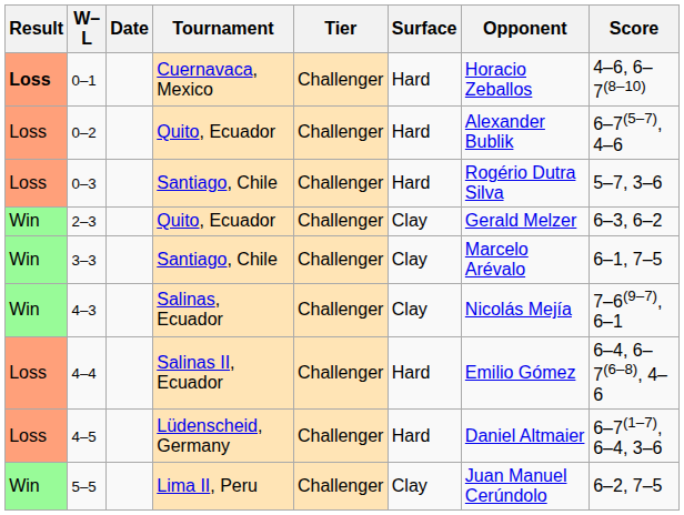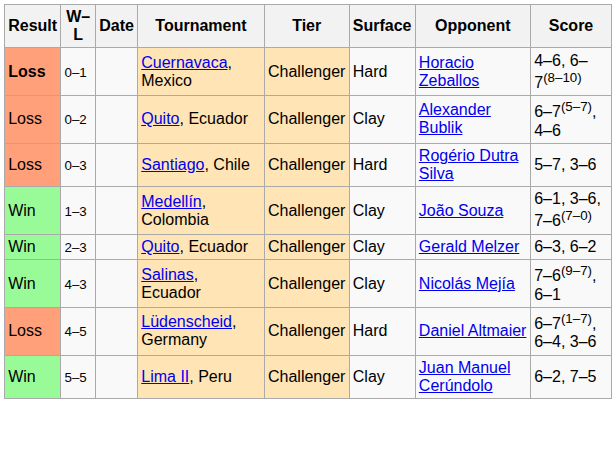 <table class="sortable wikitable nowrap">
 <tr>
 <th>Result</th>
 <th class="unsortable">W–L</th>
 <th>Date</th>
 <th>Tournament</th>
 <th>Tier</th>
 <th>Surface</th>
 <th>Opponent</th>
 <th class="unsortable">Score</th>
 </tr>
 <tr>
 <td bgcolor=FFA07A><strong>Loss</strong></td>
 <td><small>0–1</small></td>
 <td><a href='#'></a></td>
 <td style="background:moccasin;"><a href='#'>Cuernavaca</a>, Mexico</td>
 <td style="background:moccasin;">Challenger</td>
 <td>Hard</td>
 <td> <a href='#'>Horacio Zeballos</a></td>
 <td>4–6, 6–7<sup>(8–10)</sup></td>
 </tr>
 <tr>
 <td bgcolor=FFA07A>Loss</td>
 <td><small>0–2</small></td>
 <td><a href='#'></a></td>
 <td style="background:moccasin"><a href='#'>Quito</a>, Ecuador</td>
 <td style="background:moccasin;">Challenger</td>
-<td>Hard</td>
+<td>Clay</td>
 <td> <a href='#'>Alexander Bublik</a></td>
 <td>6–7<sup>(5–7)</sup>, 4–6</td>
 </tr>
 <tr>
 <td bgcolor=FFA07A>Loss</td>
 <td><small>0–3</small></td>
 <td><a href='#'></a></td>
 <td style="background:moccasin;"><a href='#'>Santiago</a>, Chile</td>
 <td style="background:moccasin;">Challenger</td>
 <td>Hard</td>
 <td> <a href='#'>Rogério Dutra Silva</a></td>
 <td>5–7, 3–6</td>
 </tr>
 <tr>
 <td bgcolor=98FB98>Win</td>
+<td><small>1–3</small></td>
+<td><a href='#'></a></td>
+<td style="background:moccasin;"><a href='#'>Medellín</a>, Colombia</td>
+<td style="background:moccasin;">Challenger</td>
+<td>Clay</td>
+<td> <a href='#'>João Souza</a></td>
+<td>6–1, 3–6, 7–6<sup>(7–0)</sup></td>
+</tr>
+<tr>
+<td bgcolor=98FB98>Win</td>
 <td><small>2–3</small></td>
 <td><a href='#'></a></td>
 <td style="background:moccasin;"><a href='#'>Quito</a>, Ecuador</td>
 <td style="background:moccasin;">Challenger</td>
 <td>Clay</td>
 <td> <a href='#'>Gerald Melzer</a></td>
 <td>6–3, 6–2</td>
 </tr>
 <tr>
 <td bgcolor=98FB98>Win</td>
-<td><small>3–3</small></td>
-<td><a href='#'></a></td>
-<td style="background:moccasin;"><a href='#'>Santiago</a>, Chile</td>
-<td style="background:moccasin;">Challenger</td>
-<td>Clay</td>
-<td> <a href='#'>Marcelo Arévalo</a></td>
-<td>6–1, 7–5</td>
-</tr>
-<tr>
-<td bgcolor=98FB98>Win</td>
 <td><small>4–3</small></td>
 <td><a href='#'></a></td>
 <td style="background:moccasin;"><a href='#'>Salinas</a>, Ecuador</td>
 <td style="background:moccasin;">Challenger</td>
 <td>Clay</td>
 <td> <a href='#'>Nicolás Mejía</a></td>
 <td>7–6<sup>(9–7)</sup>, 6–1</td>
-</tr>
-<tr>
-<td bgcolor=FFA07A>Loss</td>
-<td><small>4–4</small></td>
-<td><a href='#'></a></td>
-<td style="background:moccasin;"><a href='#'>Salinas II</a>, Ecuador</td>
-<td style="background:moccasin;">Challenger</td>
-<td>Hard</td>
-<td> <a href='#'>Emilio Gómez</a></td>
-<td>6–4, 6–7<sup>(6–8)</sup>, 4–6</td>
 </tr>
 <tr>
 <td bgcolor=FFA07A>Loss</td>
 <td><small>4–5</small></td>
 <td><a href='#'></a></td>
 <td style="background:moccasin;"><a href='#'>Lüdenscheid</a>, Germany</td>
 <td style="background:moccasin;">Challenger</td>
 <td>Hard</td>
 <td> <a href='#'>Daniel Altmaier</a></td>
 <td>6–7<sup>(1–7)</sup>, 6–4, 3–6</td>
 </tr>
 <tr>
 <td bgcolor=98FB98>Win</td>
 <td><small>5–5</small></td>
 <td><a href='#'></a></td>
 <td style="background:moccasin;"><a href='#'>Lima II</a>, Peru</td>
 <td style="background:moccasin;">Challenger</td>
 <td>Clay</td>
 <td> <a href='#'>Juan Manuel Cerúndolo</a></td>
 <td>6–2, 7–5</td>
 </tr>
 </table>
